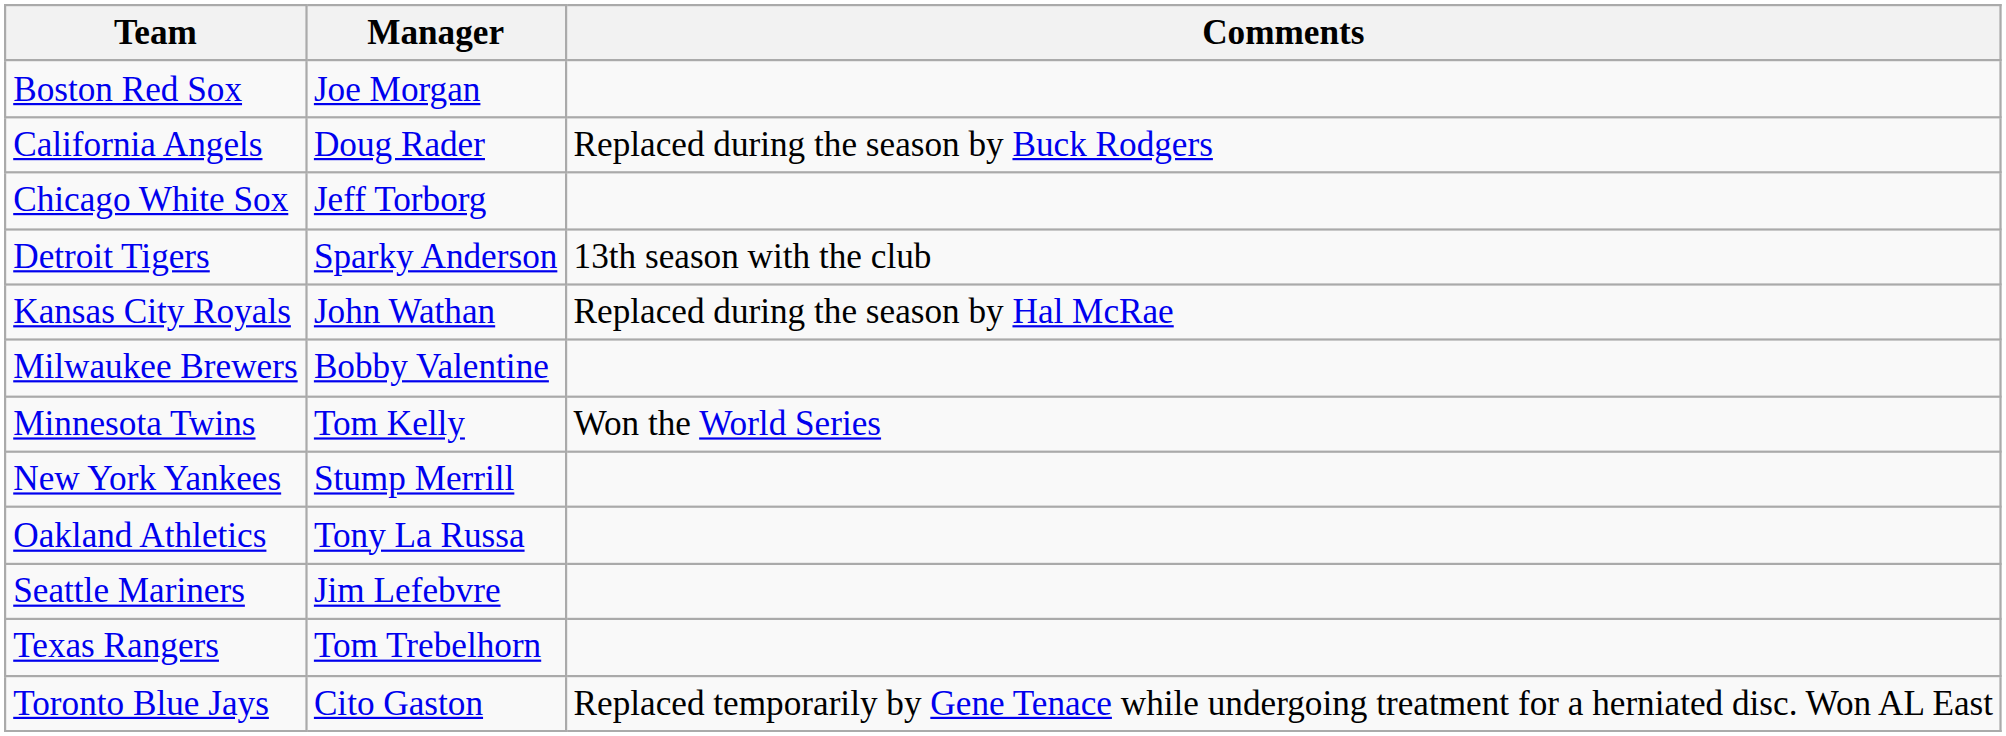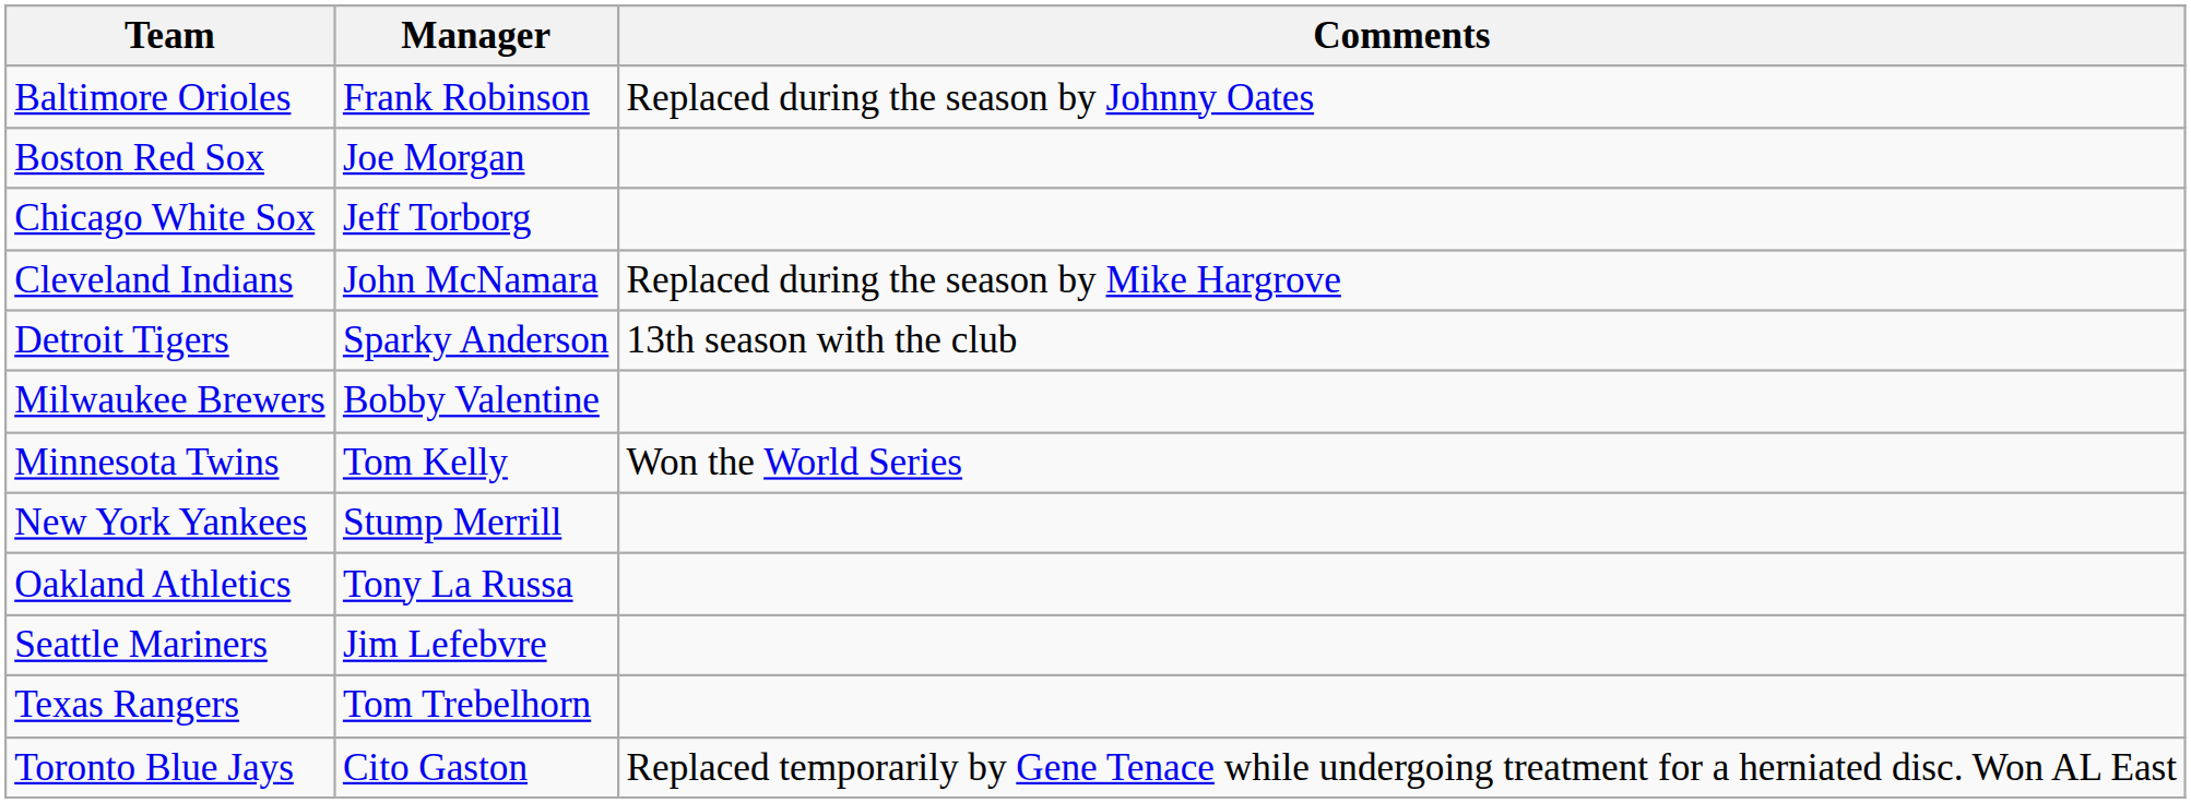 <table class="wikitable">
 <tr>
 <th>Team</th>
 <th>Manager</th>
 <th>Comments</th>
 </tr>
 <tr>
+<td><a href='#'>Baltimore Orioles</a></td>
+<td><a href='#'>Frank Robinson</a></td>
+<td>Replaced during the season by <a href='#'>Johnny Oates</a></td>
+</tr>
+<tr>
 <td><a href='#'>Boston Red Sox</a></td>
 <td><a href='#'>Joe Morgan</a></td>
 <td></td>
-</tr>
-<tr>
-<td><a href='#'>California Angels</a></td>
-<td><a href='#'>Doug Rader</a></td>
-<td>Replaced during the season by <a href='#'>Buck Rodgers</a></td>
 </tr>
 <tr>
 <td><a href='#'>Chicago White Sox</a></td>
 <td><a href='#'>Jeff Torborg</a></td>
 <td></td>
 </tr>
 <tr>
+<td><a href='#'>Cleveland Indians</a></td>
+<td><a href='#'>John McNamara</a></td>
+<td>Replaced during the season by <a href='#'>Mike Hargrove</a></td>
+</tr>
+<tr>
 <td><a href='#'>Detroit Tigers</a></td>
 <td><a href='#'>Sparky Anderson</a></td>
 <td>13th season with the club</td>
-</tr>
-<tr>
-<td><a href='#'>Kansas City Royals</a></td>
-<td><a href='#'>John Wathan</a></td>
-<td>Replaced during the season by <a href='#'>Hal McRae</a></td>
 </tr>
 <tr>
 <td><a href='#'>Milwaukee Brewers</a></td>
 <td><a href='#'>Bobby Valentine</a></td>
 <td></td>
 </tr>
 <tr>
 <td><a href='#'>Minnesota Twins</a></td>
 <td><a href='#'>Tom Kelly</a></td>
 <td>Won the <a href='#'>World Series</a></td>
 </tr>
 <tr>
 <td><a href='#'>New York Yankees</a></td>
 <td><a href='#'>Stump Merrill</a></td>
 <td></td>
 </tr>
 <tr>
 <td><a href='#'>Oakland Athletics</a></td>
 <td><a href='#'>Tony La Russa</a></td>
 <td></td>
 </tr>
 <tr>
 <td><a href='#'>Seattle Mariners</a></td>
 <td><a href='#'>Jim Lefebvre</a></td>
 <td></td>
 </tr>
 <tr>
 <td><a href='#'>Texas Rangers</a></td>
 <td><a href='#'>Tom Trebelhorn</a></td>
 <td></td>
 </tr>
 <tr>
 <td><a href='#'>Toronto Blue Jays</a></td>
 <td><a href='#'>Cito Gaston</a></td>
 <td>Replaced temporarily by <a href='#'>Gene Tenace</a> while undergoing treatment for a herniated disc. Won AL East</td>
 </tr>
 </table>
